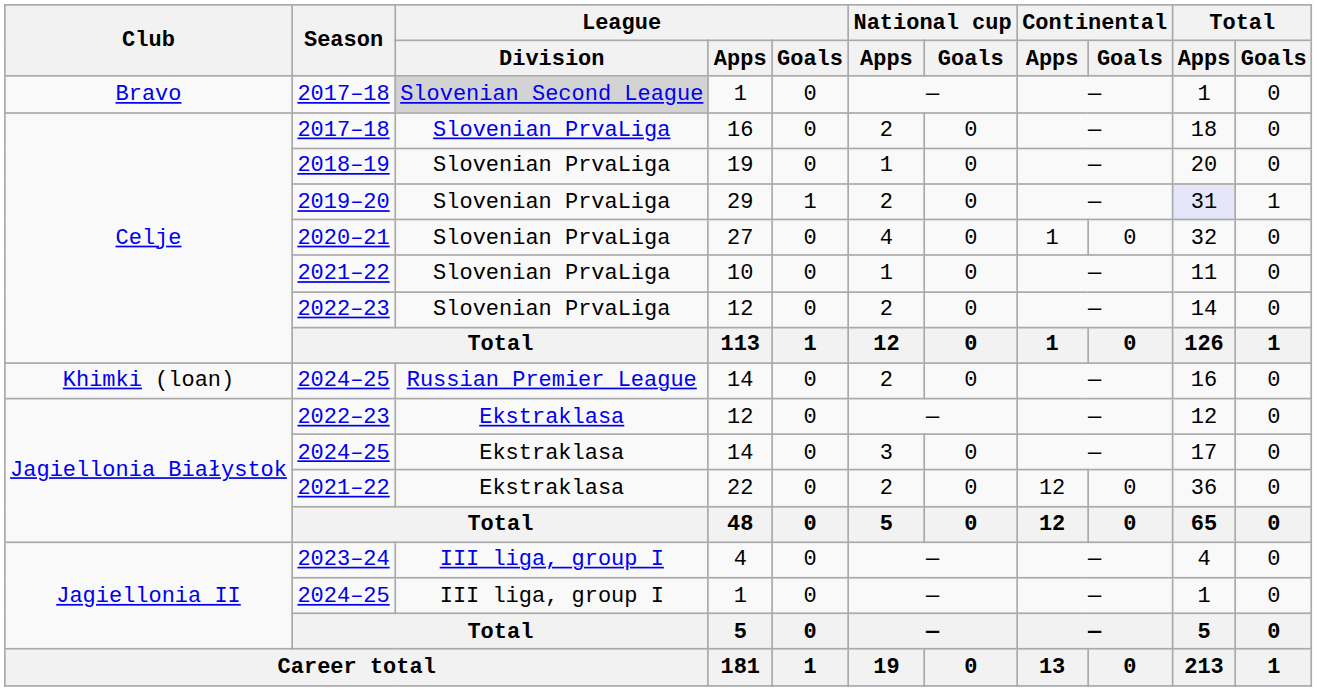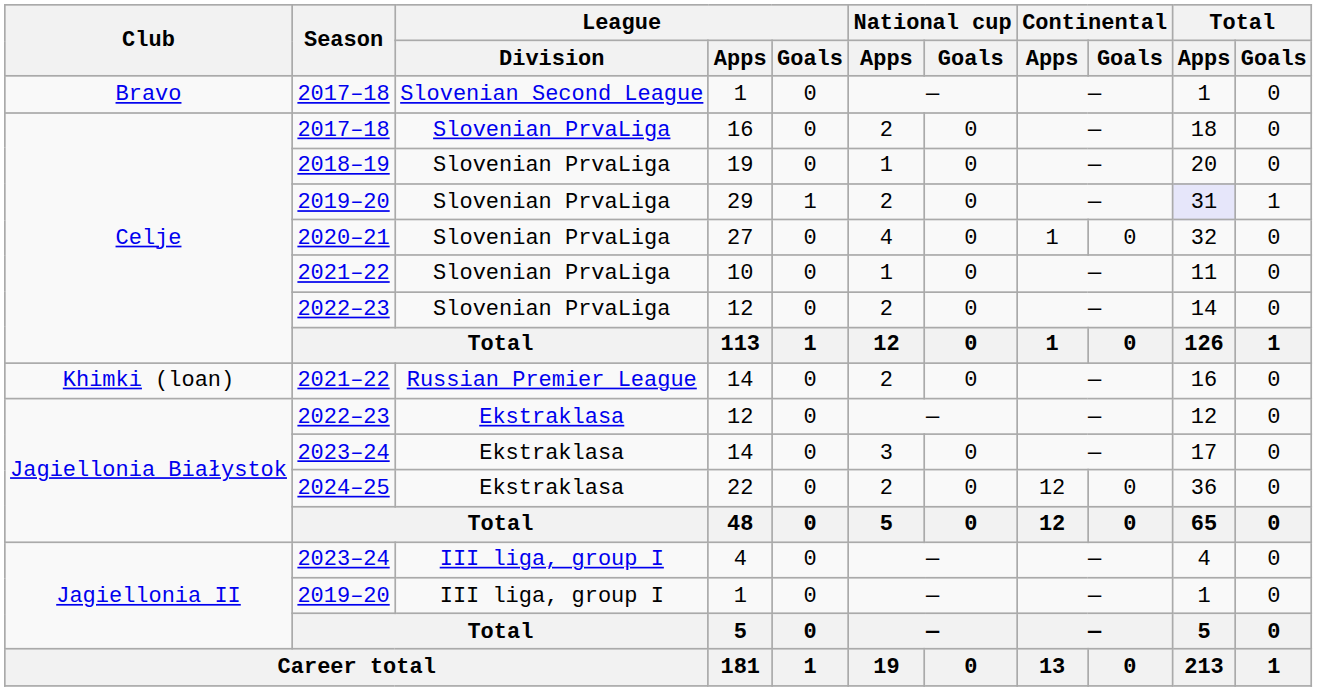 <table class="wikitable" style="text-align: center;">
 <tr>
 <th rowspan=2>Club</th>
 <th rowspan=2>Season</th>
 <th colspan=3>League</th>
 <th colspan=2>National cup</th>
 <th colspan=2>Continental</th>
 <th colspan=2>Total</th>
 </tr>
 <tr>
 <th>Division</th>
 <th>Apps</th>
 <th>Goals</th>
 <th>Apps</th>
 <th>Goals</th>
 <th>Apps</th>
 <th>Goals</th>
 <th>Apps</th>
 <th>Goals</th>
 </tr>
 <tr>
 <td><a href='#'>Bravo</a></td>
 <td><a href='#'>2017–18</a></td>
-<td style="background: lightgrey;"><a href='#'>Slovenian Second League</a></td>
+<td><a href='#'>Slovenian Second League</a></td>
 <td>1</td>
 <td>0</td>
 <td colspan=2>—</td>
 <td colspan=2>—</td>
 <td>1</td>
 <td>0</td>
 </tr>
 <tr>
 <td rowspan="7"><a href='#'>Celje</a></td>
 <td><a href='#'>2017–18</a></td>
 <td><a href='#'>Slovenian PrvaLiga</a></td>
 <td>16</td>
 <td>0</td>
 <td>2</td>
 <td>0</td>
 <td colspan=2>—</td>
 <td>18</td>
 <td>0</td>
 </tr>
 <tr>
 <td><a href='#'>2018–19</a></td>
 <td>Slovenian PrvaLiga</td>
 <td>19</td>
 <td>0</td>
 <td>1</td>
 <td>0</td>
 <td colspan=2>—</td>
 <td>20</td>
 <td>0</td>
 </tr>
 <tr>
 <td><a href='#'>2019–20</a></td>
 <td>Slovenian PrvaLiga</td>
 <td>29</td>
 <td>1</td>
 <td>2</td>
 <td>0</td>
 <td colspan=2>—</td>
 <td style="background: lavender;">31</td>
 <td>1</td>
 </tr>
 <tr>
 <td><a href='#'>2020–21</a></td>
 <td>Slovenian PrvaLiga</td>
 <td>27</td>
 <td>0</td>
 <td>4</td>
 <td>0</td>
 <td>1</td>
 <td>0</td>
 <td>32</td>
 <td>0</td>
 </tr>
 <tr>
 <td><a href='#'>2021–22</a></td>
 <td>Slovenian PrvaLiga</td>
 <td>10</td>
 <td>0</td>
 <td>1</td>
 <td>0</td>
 <td colspan=2>—</td>
 <td>11</td>
 <td>0</td>
 </tr>
 <tr>
 <td><a href='#'>2022–23</a></td>
 <td>Slovenian PrvaLiga</td>
 <td>12</td>
 <td>0</td>
 <td>2</td>
 <td>0</td>
 <td colspan=2>—</td>
 <td>14</td>
 <td>0</td>
 </tr>
 <tr>
 <th colspan=2>Total</th>
 <th>113</th>
 <th>1</th>
 <th>12</th>
 <th>0</th>
 <th>1</th>
 <th>0</th>
 <th>126</th>
 <th>1</th>
 </tr>
 <tr>
 <td><a href='#'>Khimki</a> (loan)</td>
-<td><a href='#'>2024–25</a></td>
+<td><a href='#'>2021–22</a></td>
 <td><a href='#'>Russian Premier League</a></td>
 <td>14</td>
 <td>0</td>
 <td>2</td>
 <td>0</td>
 <td colspan=2>—</td>
 <td>16</td>
 <td>0</td>
 </tr>
 <tr>
 <td rowspan="4"><a href='#'>Jagiellonia Białystok</a></td>
 <td><a href='#'>2022–23</a></td>
 <td><a href='#'>Ekstraklasa</a></td>
 <td>12</td>
 <td>0</td>
 <td colspan=2>—</td>
 <td colspan=2>—</td>
 <td>12</td>
 <td>0</td>
 </tr>
 <tr>
-<td><a href='#'>2024–25</a></td>
+<td><a href='#'>2023–24</a></td>
 <td>Ekstraklasa</td>
 <td>14</td>
 <td>0</td>
 <td>3</td>
 <td>0</td>
 <td colspan=2>—</td>
 <td>17</td>
 <td>0</td>
 </tr>
 <tr>
-<td><a href='#'>2021–22</a></td>
+<td><a href='#'>2024–25</a></td>
 <td>Ekstraklasa</td>
 <td>22</td>
 <td>0</td>
 <td>2</td>
 <td>0</td>
 <td>12</td>
 <td>0</td>
 <td>36</td>
 <td>0</td>
 </tr>
 <tr>
 <th colspan=2>Total</th>
 <th>48</th>
 <th>0</th>
 <th>5</th>
 <th>0</th>
 <th>12</th>
 <th>0</th>
 <th>65</th>
 <th>0</th>
 </tr>
 <tr>
 <td rowspan="3"><a href='#'>Jagiellonia II</a></td>
 <td><a href='#'>2023–24</a></td>
 <td><a href='#'>III liga, group I</a></td>
 <td>4</td>
 <td>0</td>
 <td colspan=2>—</td>
 <td colspan=2>—</td>
 <td>4</td>
 <td>0</td>
 </tr>
 <tr>
-<td><a href='#'>2024–25</a></td>
+<td><a href='#'>2019–20</a></td>
 <td>III liga, group I</td>
 <td>1</td>
 <td>0</td>
 <td colspan=2>—</td>
 <td colspan=2>—</td>
 <td>1</td>
 <td>0</td>
 </tr>
 <tr>
 <th colspan=2>Total</th>
 <th>5</th>
 <th>0</th>
 <th colspan=2>—</th>
 <th colspan=2>—</th>
 <th>5</th>
 <th>0</th>
 </tr>
 <tr>
 <th colspan=3>Career total</th>
 <th>181</th>
 <th>1</th>
 <th>19</th>
 <th>0</th>
 <th>13</th>
 <th>0</th>
 <th>213</th>
 <th>1</th>
 </tr>
 </table>
